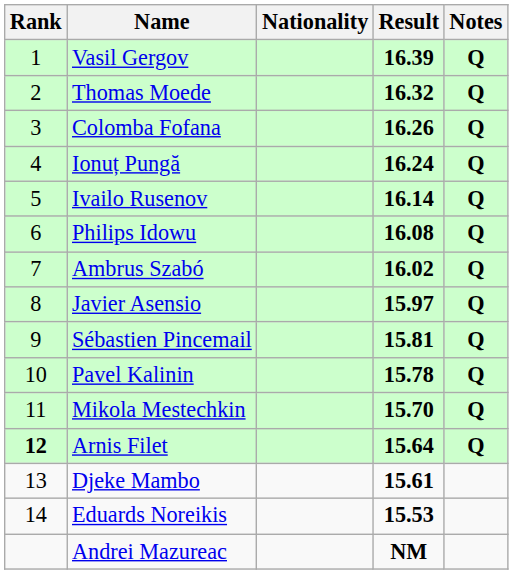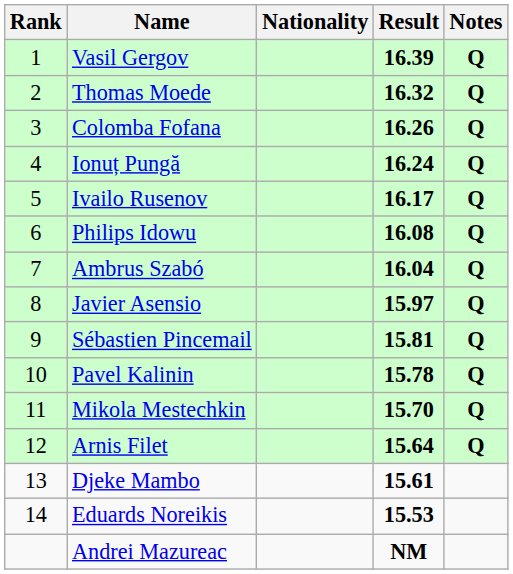 <table class="wikitable sortable" style="text-align:center">
 <tr>
 <th>Rank</th>
 <th>Name</th>
 <th>Nationality</th>
 <th>Result</th>
 <th>Notes</th>
 </tr>
 <tr bgcolor=ccffcc>
 <td>1</td>
 <td align=left><a href='#'>Vasil Gergov</a></td>
 <td align=left></td>
 <td><strong>16.39</strong></td>
 <td><strong>Q</strong></td>
 </tr>
 <tr bgcolor=ccffcc>
 <td>2</td>
 <td align=left><a href='#'>Thomas Moede</a></td>
 <td align=left></td>
 <td><strong>16.32</strong></td>
 <td><strong>Q</strong></td>
 </tr>
 <tr bgcolor=ccffcc>
 <td>3</td>
 <td align=left><a href='#'>Colomba Fofana</a></td>
 <td align=left></td>
 <td><strong>16.26</strong></td>
 <td><strong>Q</strong></td>
 </tr>
 <tr bgcolor=ccffcc>
 <td>4</td>
 <td align=left><a href='#'>Ionuț Pungă</a></td>
 <td align=left></td>
 <td><strong>16.24</strong></td>
 <td><strong>Q</strong></td>
 </tr>
 <tr bgcolor=ccffcc>
 <td>5</td>
 <td align=left><a href='#'>Ivailo Rusenov</a></td>
 <td align=left></td>
-<td><strong>16.14</strong></td>
+<td><strong>16.17</strong></td>
 <td><strong>Q</strong></td>
 </tr>
 <tr bgcolor=ccffcc>
 <td>6</td>
 <td align=left><a href='#'>Philips Idowu</a></td>
 <td align=left></td>
 <td><strong>16.08</strong></td>
 <td><strong>Q</strong></td>
 </tr>
 <tr bgcolor=ccffcc>
 <td>7</td>
 <td align=left><a href='#'>Ambrus Szabó</a></td>
 <td align=left></td>
-<td><strong>16.02</strong></td>
+<td><strong>16.04</strong></td>
 <td><strong>Q</strong></td>
 </tr>
 <tr bgcolor=ccffcc>
 <td>8</td>
 <td align=left><a href='#'>Javier Asensio</a></td>
 <td align=left></td>
 <td><strong>15.97</strong></td>
 <td><strong>Q</strong></td>
 </tr>
 <tr bgcolor=ccffcc>
 <td>9</td>
 <td align=left><a href='#'>Sébastien Pincemail</a></td>
 <td align=left></td>
 <td><strong>15.81</strong></td>
 <td><strong>Q</strong></td>
 </tr>
 <tr bgcolor=ccffcc>
 <td>10</td>
 <td align=left><a href='#'>Pavel Kalinin</a></td>
 <td align=left></td>
 <td><strong>15.78</strong></td>
 <td><strong>Q</strong></td>
 </tr>
 <tr bgcolor=ccffcc>
 <td>11</td>
 <td align=left><a href='#'>Mikola Mestechkin</a></td>
 <td align=left></td>
 <td><strong>15.70</strong></td>
 <td><strong>Q</strong></td>
 </tr>
 <tr bgcolor=ccffcc>
-<td><strong>12</strong></td>
+<td>12</td>
 <td align=left><a href='#'>Arnis Filet</a></td>
 <td align=left></td>
 <td><strong>15.64</strong></td>
 <td><strong>Q</strong></td>
 </tr>
 <tr>
 <td>13</td>
 <td align=left><a href='#'>Djeke Mambo</a></td>
 <td align=left></td>
 <td><strong>15.61</strong></td>
 <td></td>
 </tr>
 <tr>
 <td>14</td>
 <td align=left><a href='#'>Eduards Noreikis</a></td>
 <td align=left></td>
 <td><strong>15.53</strong></td>
 <td></td>
 </tr>
 <tr>
 <td></td>
 <td align=left><a href='#'>Andrei Mazureac</a></td>
 <td align=left></td>
 <td><strong>NM</strong></td>
 <td></td>
 </tr>
 </table>
